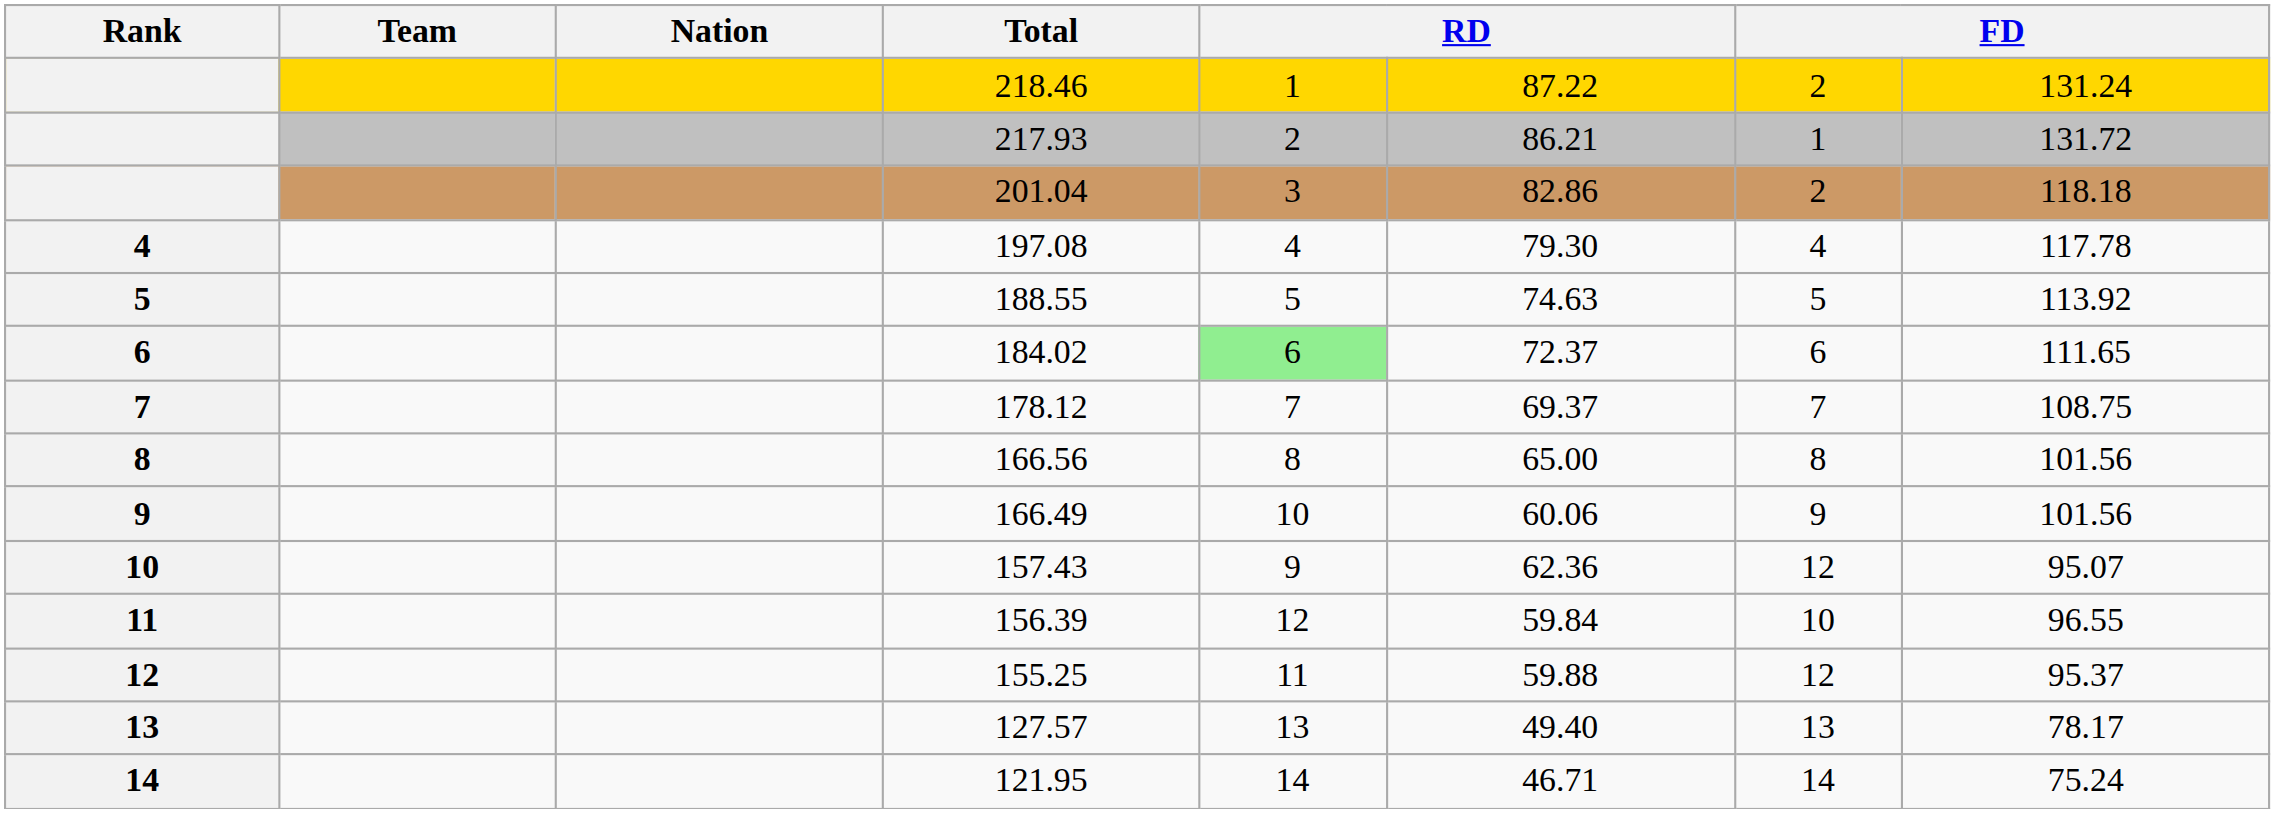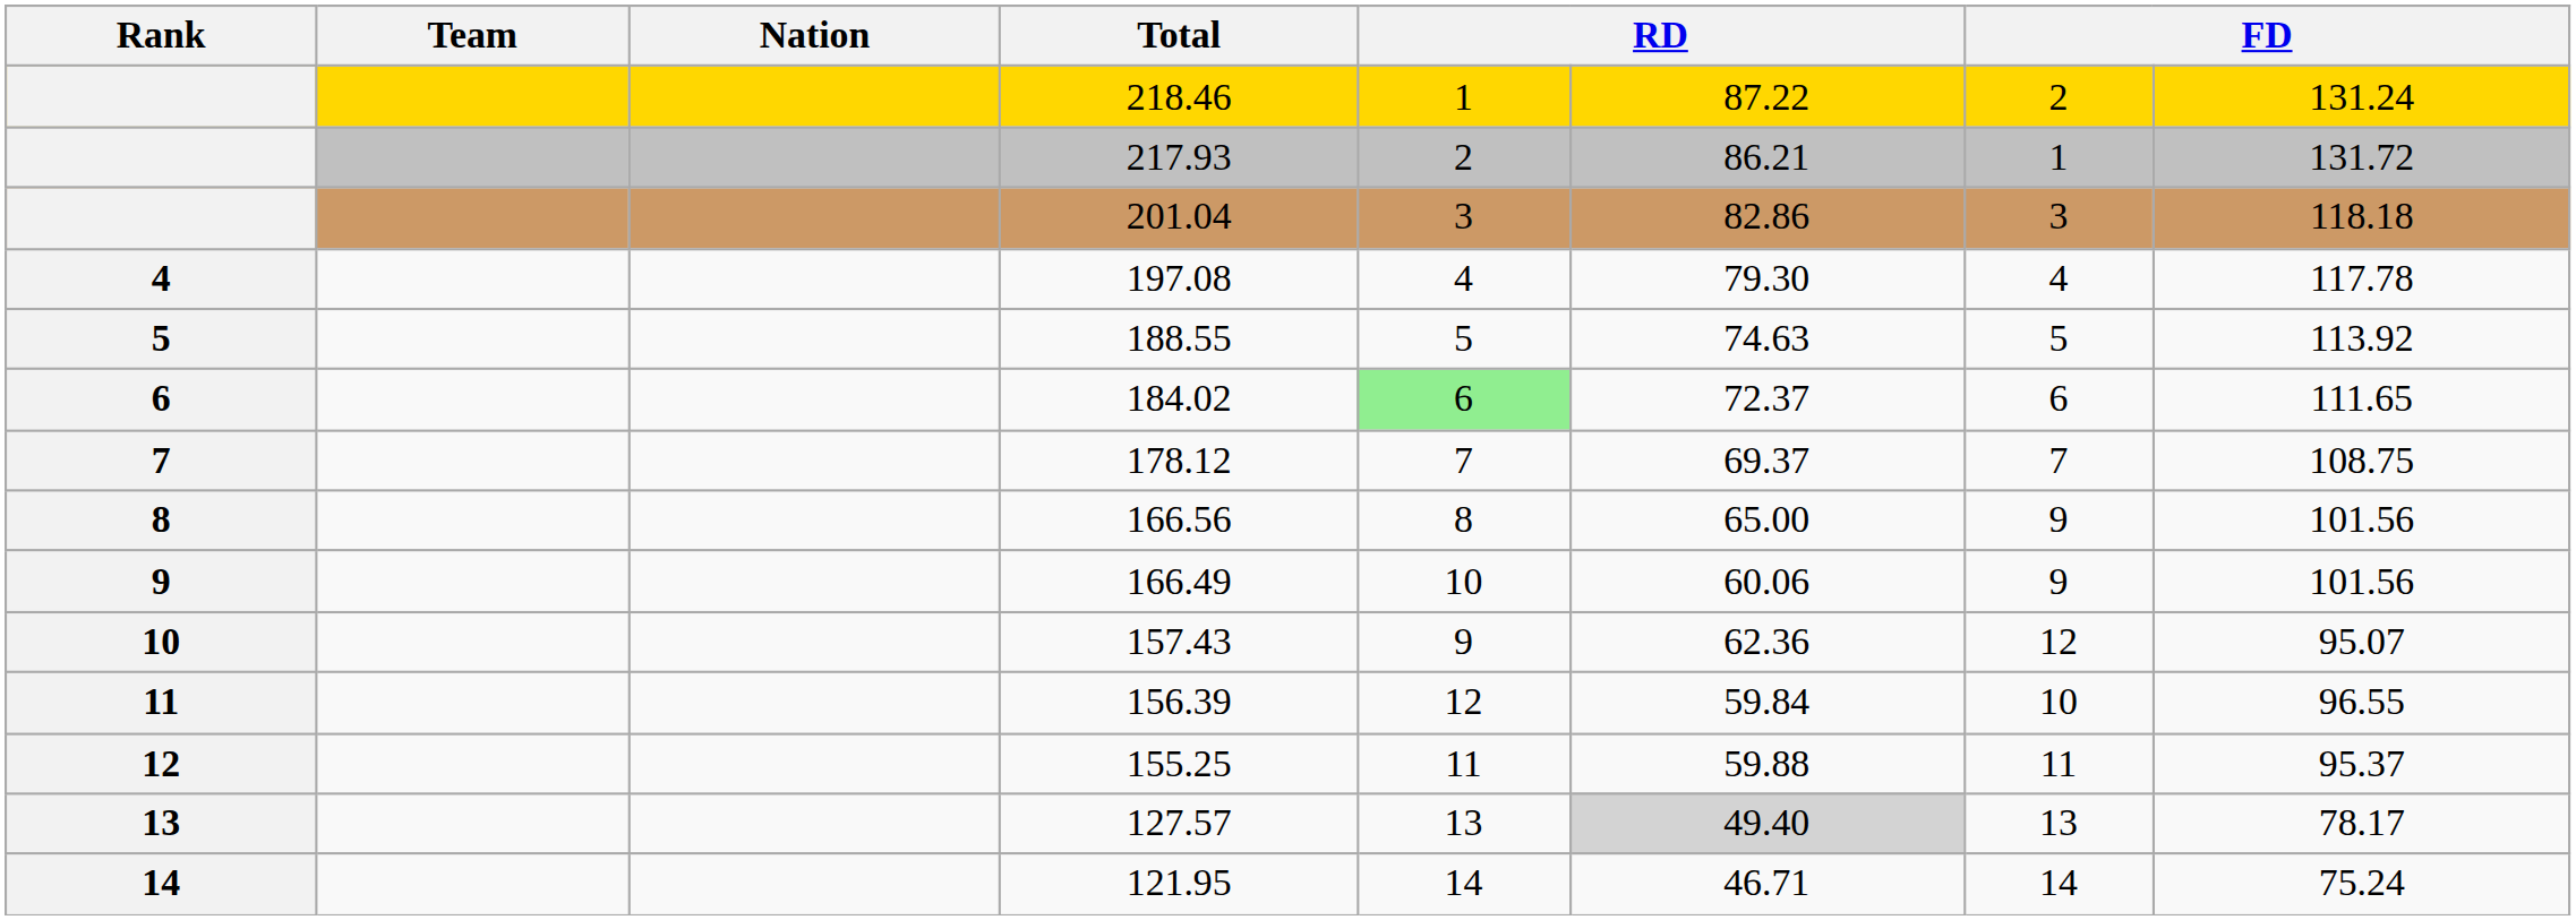 <table class="wikitable sortable" style="text-align:center; width:85%">
 <tr>
 <th scope="col">Rank</th>
 <th scope="col">Team</th>
 <th scope="col">Nation</th>
 <th scope="col">Total</th>
 <th scope="col" colspan="2" width="80px"><a href='#'>RD</a></th>
 <th scope="col" colspan="2" width="80px"><a href='#'>FD</a></th>
 </tr>
 <tr bgcolor="gold">
 <th scope="row"></th>
 <td align="left"></td>
 <td align="left"></td>
 <td align="center">218.46</td>
 <td>1</td>
 <td align="center">87.22</td>
 <td>2</td>
 <td align="center">131.24</td>
 </tr>
 <tr bgcolor="silver">
 <th scope="row"></th>
 <td align="left"></td>
 <td align="left"></td>
 <td align="center">217.93</td>
 <td>2</td>
 <td align="center">86.21</td>
 <td>1</td>
 <td align="center">131.72</td>
 </tr>
 <tr bgcolor="#cc9966">
 <th scope="row"></th>
 <td align="left"></td>
 <td align="left"></td>
 <td align="center">201.04</td>
 <td>3</td>
 <td align="center">82.86</td>
-<td>2</td>
+<td>3</td>
 <td align="center">118.18</td>
 </tr>
 <tr>
 <th scope="row">4</th>
 <td align="left"></td>
 <td align="left"></td>
 <td align="center">197.08</td>
 <td>4</td>
 <td align="center">79.30</td>
 <td>4</td>
 <td align="center">117.78</td>
 </tr>
 <tr>
 <th scope="row">5</th>
 <td align="left"></td>
 <td align="left"></td>
 <td align="center">188.55</td>
 <td>5</td>
 <td align="center">74.63</td>
 <td>5</td>
 <td align="center">113.92</td>
 </tr>
 <tr>
 <th scope="row">6</th>
 <td align="left"></td>
 <td align="left"></td>
 <td align="center">184.02</td>
 <td style="background: lightgreen;">6</td>
 <td align="center">72.37</td>
 <td>6</td>
 <td align="center">111.65</td>
 </tr>
 <tr>
 <th scope="row">7</th>
 <td align="left"></td>
 <td align="left"></td>
 <td align="center">178.12</td>
 <td>7</td>
 <td align="center">69.37</td>
 <td>7</td>
 <td align="center">108.75</td>
 </tr>
 <tr>
 <th scope="row">8</th>
 <td align="left"></td>
 <td align="left"></td>
 <td align="center">166.56</td>
 <td>8</td>
 <td align="center">65.00</td>
-<td>8</td>
+<td>9</td>
 <td align="center">101.56</td>
 </tr>
 <tr>
 <th scope="row">9</th>
 <td align="left"></td>
 <td align="left"></td>
 <td align="center">166.49</td>
 <td>10</td>
 <td align="center">60.06</td>
 <td>9</td>
 <td align="center">101.56</td>
 </tr>
 <tr>
 <th scope="row">10</th>
 <td align="left"></td>
 <td align="left"></td>
 <td align="center">157.43</td>
 <td>9</td>
 <td align="center">62.36</td>
 <td>12</td>
 <td align="center">95.07</td>
 </tr>
 <tr>
 <th scope="row">11</th>
 <td align="left"></td>
 <td align="left"></td>
 <td align="center">156.39</td>
 <td>12</td>
 <td align="center">59.84</td>
 <td>10</td>
 <td align="center">96.55</td>
 </tr>
 <tr>
 <th scope="row">12</th>
 <td align="left"></td>
 <td align="left"></td>
 <td align="center">155.25</td>
 <td>11</td>
 <td align="center">59.88</td>
-<td>12</td>
+<td>11</td>
 <td align="center">95.37</td>
 </tr>
 <tr>
 <th scope="row">13</th>
 <td align="left"></td>
 <td align="left"></td>
 <td align="center">127.57</td>
 <td>13</td>
-<td align="center">49.40</td>
+<td align="center" style="background: lightgrey;">49.40</td>
 <td>13</td>
 <td align="center">78.17</td>
 </tr>
 <tr>
 <th scope="row">14</th>
 <td align="left"></td>
 <td align="left"></td>
 <td align="center">121.95</td>
 <td>14</td>
 <td align="center">46.71</td>
 <td>14</td>
 <td align="center">75.24</td>
 </tr>
 </table>
